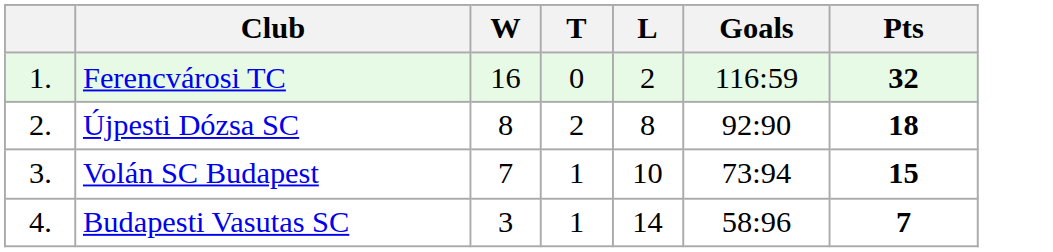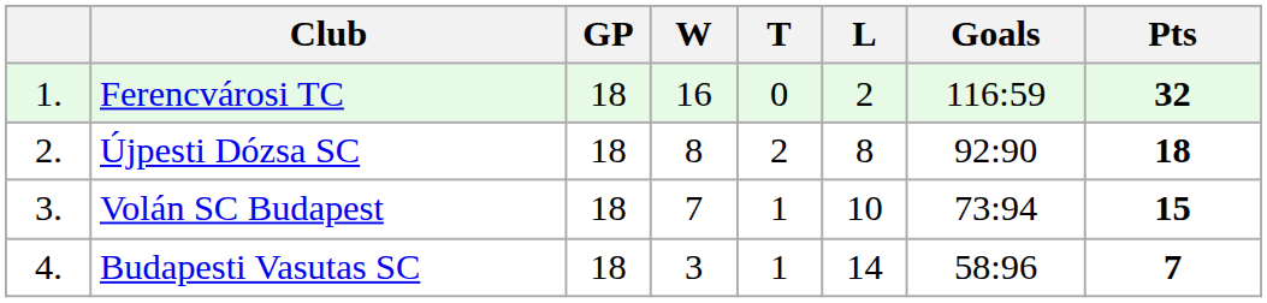 <table class="wikitable">
 <tr>
 <th width="30"></th>
 <th width="200">Club</th>
+<th width="30">GP</th>
 <th width="30">W</th>
 <th width="30">T</th>
 <th width="30">L</th>
 <th width="70">Goals</th>
 <th width="70">Pts</th>
 </tr>
 <tr bgcolor="#e6fae6" align="center">
 <td>1.</td>
 <td align="left"><a href='#'>Ferencvárosi TC</a></td>
+<td>18</td>
 <td>16</td>
 <td>0</td>
 <td>2</td>
 <td>116:59</td>
 <td><strong>32</strong></td>
 </tr>
 <tr bgcolor="#FFFFFF" align="center">
 <td>2.</td>
 <td align="left"><a href='#'>Újpesti Dózsa SC</a></td>
+<td>18</td>
 <td>8</td>
 <td>2</td>
 <td>8</td>
 <td>92:90</td>
 <td><strong>18</strong></td>
 </tr>
 <tr bgcolor="#FFFFFF" align="center">
 <td>3.</td>
 <td align="left"><a href='#'>Volán SC Budapest</a></td>
+<td>18</td>
 <td>7</td>
 <td>1</td>
 <td>10</td>
 <td>73:94</td>
 <td><strong>15</strong></td>
 </tr>
 <tr bgcolor="#FFFFFF" align="center">
 <td>4.</td>
 <td align="left"><a href='#'>Budapesti Vasutas SC</a></td>
+<td>18</td>
 <td>3</td>
 <td>1</td>
 <td>14</td>
 <td>58:96</td>
 <td><strong>7</strong></td>
 </tr>
 </table>
